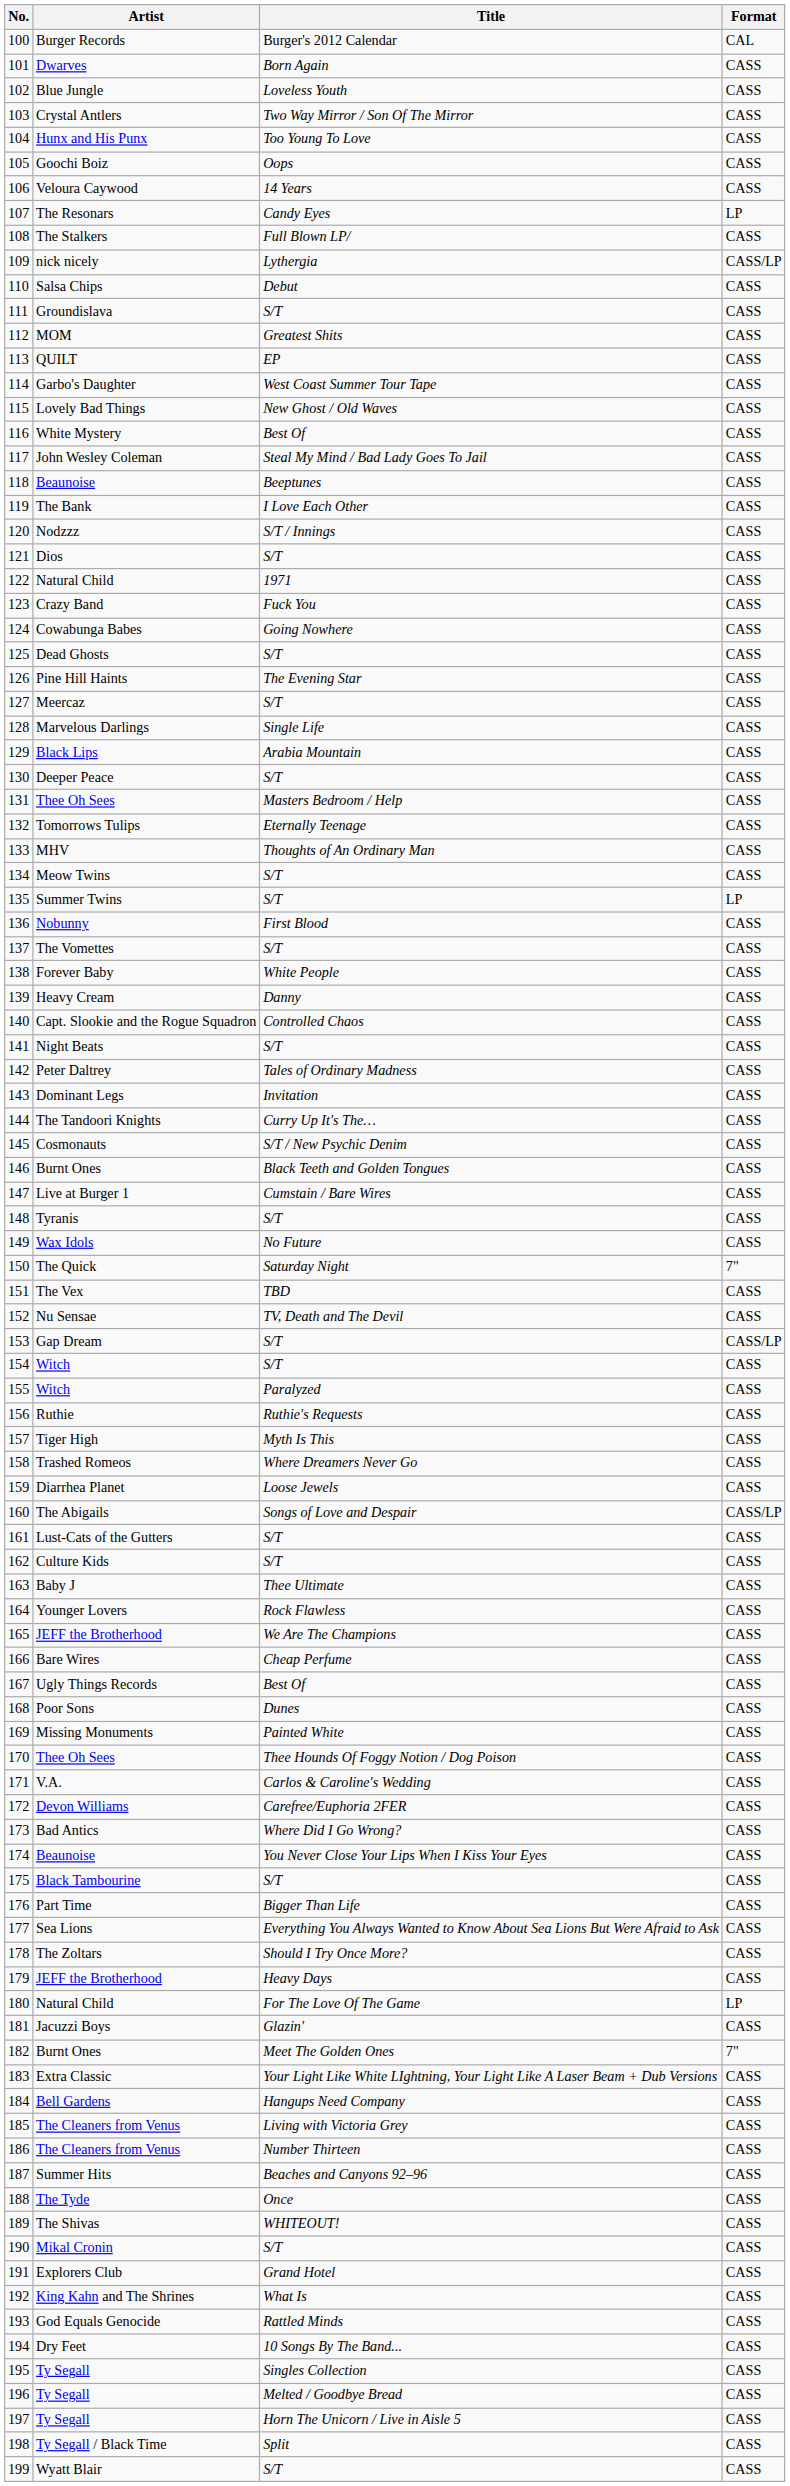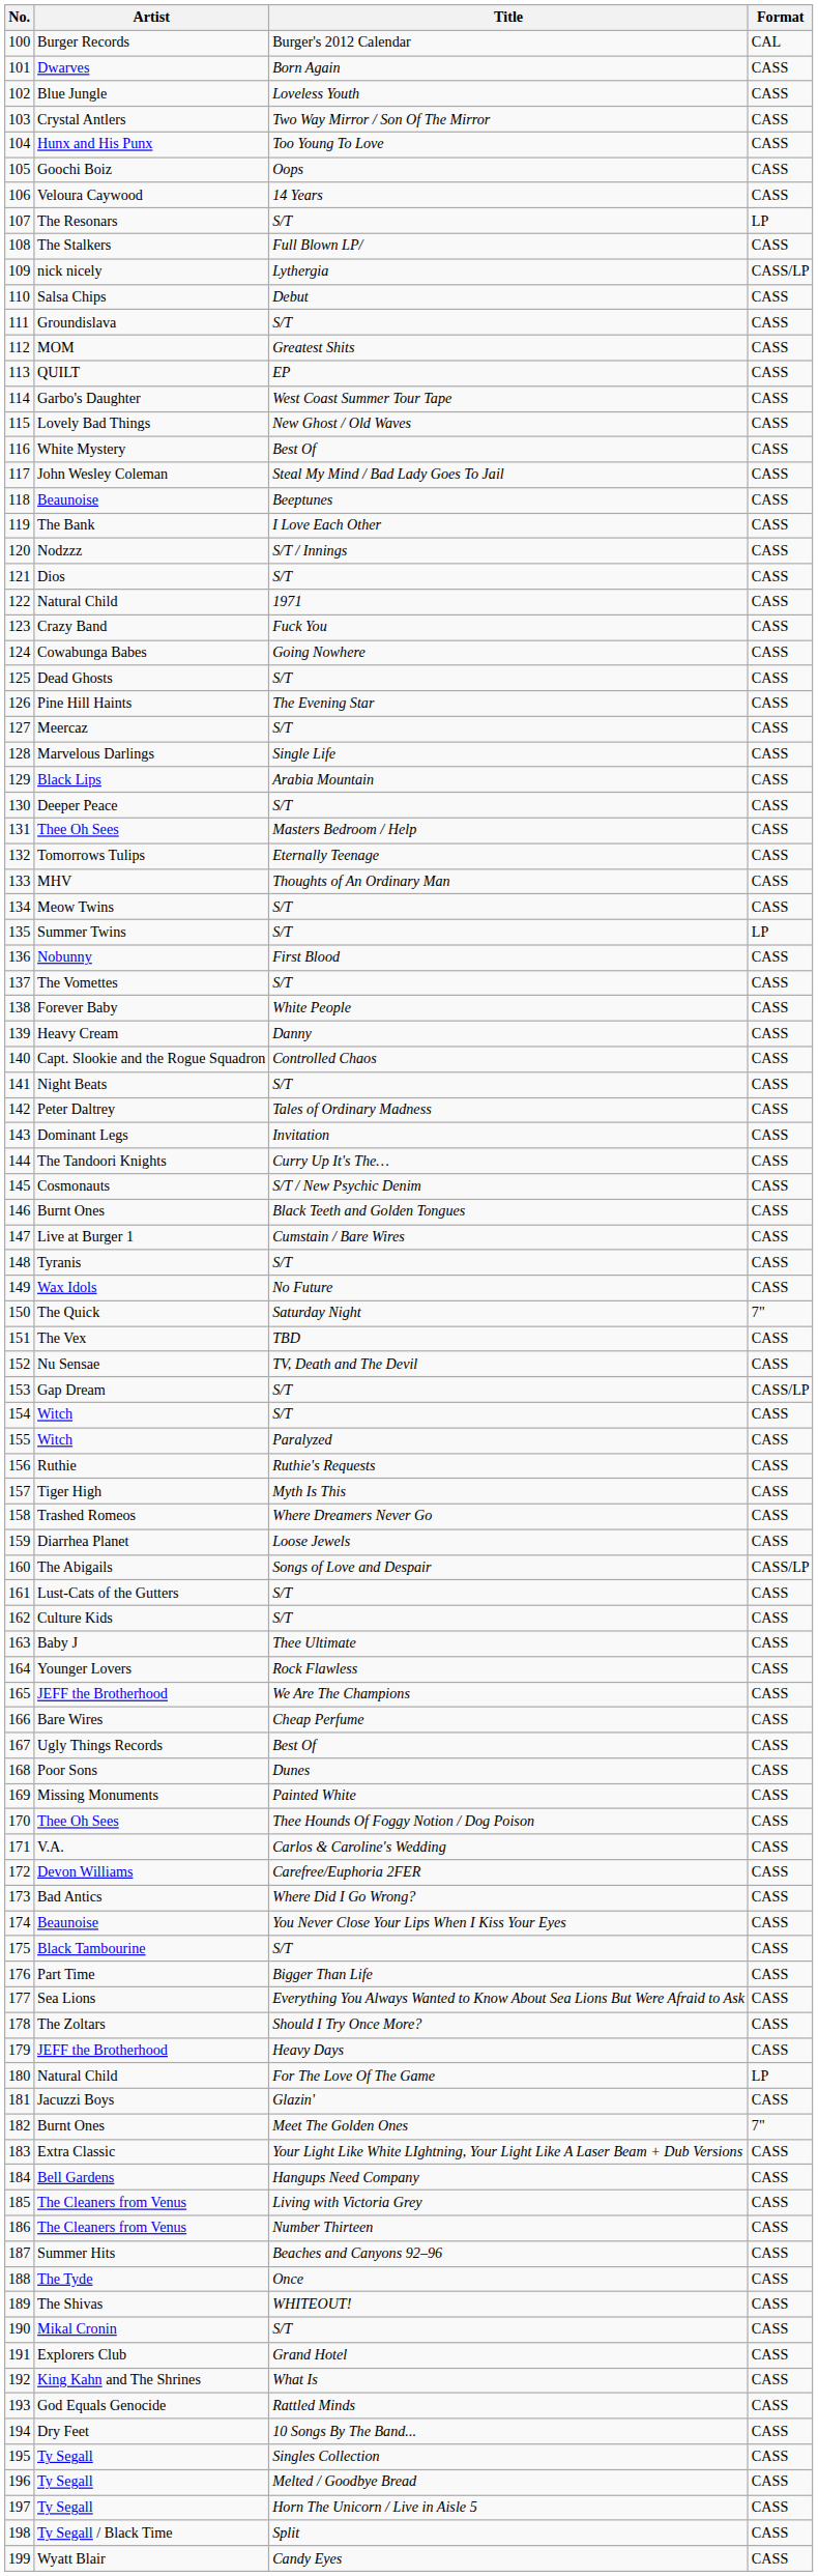 <table class="sortable wikitable" style="font-size:9pt">
 <tr>
 <th>No.</th>
 <th>Artist</th>
 <th>Title</th>
 <th>Format</th>
 </tr>
 <tr>
 <td>100</td>
 <td>Burger Records</td>
 <td>Burger's 2012 Calendar</td>
 <td>CAL</td>
 </tr>
 <tr>
 <td>101</td>
 <td><a href='#'>Dwarves</a></td>
 <td><em>Born Again  </em></td>
 <td>CASS</td>
 </tr>
 <tr>
 <td>102</td>
 <td>Blue Jungle</td>
 <td><em>Loveless Youth  </em></td>
 <td>CASS</td>
 </tr>
 <tr>
 <td>103</td>
 <td>Crystal Antlers</td>
 <td><em>Two Way Mirror / Son Of The Mirror  </em></td>
 <td>CASS</td>
 </tr>
 <tr>
 <td>104</td>
 <td><a href='#'>Hunx and His Punx</a></td>
 <td><em>Too Young To Love  </em></td>
 <td>CASS</td>
 </tr>
 <tr>
 <td>105</td>
 <td>Goochi Boiz</td>
 <td><em>Oops  </em></td>
 <td>CASS</td>
 </tr>
 <tr>
 <td>106</td>
 <td>Veloura Caywood</td>
 <td><em>14 Years  </em></td>
 <td>CASS</td>
 </tr>
 <tr>
 <td>107</td>
 <td>The Resonars</td>
-<td><em>Candy Eyes  </em></td>
+<td><em>S/T </em></td>
 <td>LP</td>
 </tr>
 <tr>
 <td>108</td>
 <td>The Stalkers</td>
 <td><em>Full Blown LP/ </em></td>
 <td>CASS</td>
 </tr>
 <tr>
 <td>109</td>
 <td>nick nicely</td>
 <td><em>Lythergia  </em></td>
 <td>CASS/LP</td>
 </tr>
 <tr>
 <td>110</td>
 <td>Salsa Chips</td>
 <td><em>Debut  </em></td>
 <td>CASS</td>
 </tr>
 <tr>
 <td>111</td>
 <td>Groundislava</td>
 <td><em>S/T  </em></td>
 <td>CASS</td>
 </tr>
 <tr>
 <td>112</td>
 <td>MOM</td>
 <td><em>Greatest Shits  </em></td>
 <td>CASS</td>
 </tr>
 <tr>
 <td>113</td>
 <td>QUILT</td>
 <td><em>EP  </em></td>
 <td>CASS</td>
 </tr>
 <tr>
 <td>114</td>
 <td>Garbo's Daughter</td>
 <td><em>West Coast Summer Tour Tape  </em></td>
 <td>CASS</td>
 </tr>
 <tr>
 <td>115</td>
 <td>Lovely Bad Things</td>
 <td><em>New Ghost / Old Waves  </em></td>
 <td>CASS</td>
 </tr>
 <tr>
 <td>116</td>
 <td>White Mystery</td>
 <td><em>Best Of  </em></td>
 <td>CASS</td>
 </tr>
 <tr>
 <td>117</td>
 <td>John Wesley Coleman</td>
 <td><em>Steal My Mind / Bad Lady Goes To Jail  </em></td>
 <td>CASS</td>
 </tr>
 <tr>
 <td>118</td>
 <td><a href='#'>Beaunoise</a></td>
 <td><em>Beeptunes  </em></td>
 <td>CASS</td>
 </tr>
 <tr>
 <td>119</td>
 <td>The Bank</td>
 <td><em>I Love Each Other  </em></td>
 <td>CASS</td>
 </tr>
 <tr>
 <td>120</td>
 <td>Nodzzz</td>
 <td><em>S/T / Innings  </em></td>
 <td>CASS</td>
 </tr>
 <tr>
 <td>121</td>
 <td>Dios</td>
 <td><em>S/T  </em></td>
 <td>CASS</td>
 </tr>
 <tr>
 <td>122</td>
 <td>Natural Child</td>
 <td><em>1971  </em></td>
 <td>CASS</td>
 </tr>
 <tr>
 <td>123</td>
 <td>Crazy Band</td>
 <td><em>Fuck You  </em></td>
 <td>CASS</td>
 </tr>
 <tr>
 <td>124</td>
 <td>Cowabunga Babes</td>
 <td><em>Going Nowhere  </em></td>
 <td>CASS</td>
 </tr>
 <tr>
 <td>125</td>
 <td>Dead Ghosts</td>
 <td><em>S/T  </em></td>
 <td>CASS</td>
 </tr>
 <tr>
 <td>126</td>
 <td>Pine Hill Haints</td>
 <td><em>The Evening Star  </em></td>
 <td>CASS</td>
 </tr>
 <tr>
 <td>127</td>
 <td>Meercaz</td>
 <td><em>S/T  </em></td>
 <td>CASS</td>
 </tr>
 <tr>
 <td>128</td>
 <td>Marvelous Darlings</td>
 <td><em>Single Life  </em></td>
 <td>CASS</td>
 </tr>
 <tr>
 <td>129</td>
 <td><a href='#'>Black Lips</a></td>
 <td><em>Arabia Mountain  </em></td>
 <td>CASS</td>
 </tr>
 <tr>
 <td>130</td>
 <td>Deeper Peace</td>
 <td><em>S/T  </em></td>
 <td>CASS</td>
 </tr>
 <tr>
 <td>131</td>
 <td><a href='#'>Thee Oh Sees</a></td>
 <td><em>Masters Bedroom / Help  </em></td>
 <td>CASS</td>
 </tr>
 <tr>
 <td>132</td>
 <td>Tomorrows Tulips</td>
 <td><em>Eternally Teenage  </em></td>
 <td>CASS</td>
 </tr>
 <tr>
 <td>133</td>
 <td>MHV</td>
 <td><em>Thoughts of An Ordinary Man  </em></td>
 <td>CASS</td>
 </tr>
 <tr>
 <td>134</td>
 <td>Meow Twins</td>
 <td><em>S/T  </em></td>
 <td>CASS</td>
 </tr>
 <tr>
 <td>135</td>
 <td>Summer Twins</td>
 <td><em>S/T</em></td>
 <td>LP</td>
 </tr>
 <tr>
 <td>136</td>
 <td><a href='#'>Nobunny</a></td>
 <td><em>First Blood  </em></td>
 <td>CASS</td>
 </tr>
 <tr>
 <td>137</td>
 <td>The Vomettes</td>
 <td><em>S/T  </em></td>
 <td>CASS</td>
 </tr>
 <tr>
 <td>138</td>
 <td>Forever Baby</td>
 <td><em>White People  </em></td>
 <td>CASS</td>
 </tr>
 <tr>
 <td>139</td>
 <td>Heavy Cream</td>
 <td><em>Danny  </em></td>
 <td>CASS</td>
 </tr>
 <tr>
 <td>140</td>
 <td>Capt. Slookie and the Rogue Squadron</td>
 <td><em>Controlled Chaos  </em></td>
 <td>CASS</td>
 </tr>
 <tr>
 <td>141</td>
 <td>Night Beats</td>
 <td><em>S/T  </em></td>
 <td>CASS</td>
 </tr>
 <tr>
 <td>142</td>
 <td>Peter Daltrey</td>
 <td><em>Tales of Ordinary Madness  </em></td>
 <td>CASS</td>
 </tr>
 <tr>
 <td>143</td>
 <td>Dominant Legs</td>
 <td><em> Invitation  </em></td>
 <td>CASS</td>
 </tr>
 <tr>
 <td>144</td>
 <td>The Tandoori Knights</td>
 <td><em>Curry Up It's The…  </em></td>
 <td>CASS</td>
 </tr>
 <tr>
 <td>145</td>
 <td>Cosmonauts</td>
 <td><em>S/T / New Psychic Denim  </em></td>
 <td>CASS</td>
 </tr>
 <tr>
 <td>146</td>
 <td>Burnt Ones</td>
 <td><em>Black Teeth and Golden Tongues  </em></td>
 <td>CASS</td>
 </tr>
 <tr>
 <td>147</td>
 <td>Live at Burger 1</td>
 <td><em>Cumstain / Bare Wires  </em></td>
 <td>CASS</td>
 </tr>
 <tr>
 <td>148</td>
 <td>Tyranis</td>
 <td><em>S/T  </em></td>
 <td>CASS</td>
 </tr>
 <tr>
 <td>149</td>
 <td><a href='#'>Wax Idols</a></td>
 <td><em>No Future  </em></td>
 <td>CASS</td>
 </tr>
 <tr>
 <td>150</td>
 <td>The Quick</td>
 <td><em>Saturday Night  </em></td>
 <td>7"</td>
 </tr>
 <tr>
 <td>151</td>
 <td>The Vex</td>
 <td><em>TBD  </em></td>
 <td>CASS</td>
 </tr>
 <tr>
 <td>152</td>
 <td>Nu Sensae</td>
 <td><em>TV, Death and The Devil  </em></td>
 <td>CASS</td>
 </tr>
 <tr>
 <td>153</td>
 <td>Gap Dream</td>
 <td><em>S/T  </em></td>
 <td>CASS/LP</td>
 </tr>
 <tr>
 <td>154</td>
 <td><a href='#'>Witch</a></td>
 <td><em>S/T  </em></td>
 <td>CASS</td>
 </tr>
 <tr>
 <td>155</td>
 <td><a href='#'>Witch</a></td>
 <td><em>Paralyzed  </em></td>
 <td>CASS</td>
 </tr>
 <tr>
 <td>156</td>
 <td>Ruthie</td>
 <td><em>Ruthie's Requests  </em></td>
 <td>CASS</td>
 </tr>
 <tr>
 <td>157</td>
 <td>Tiger High</td>
 <td><em>Myth Is This  </em></td>
 <td>CASS</td>
 </tr>
 <tr>
 <td>158</td>
 <td>Trashed Romeos</td>
 <td><em>Where Dreamers Never Go  </em></td>
 <td>CASS</td>
 </tr>
 <tr>
 <td>159</td>
 <td>Diarrhea Planet</td>
 <td><em>Loose Jewels  </em></td>
 <td>CASS</td>
 </tr>
 <tr>
 <td>160</td>
 <td>The Abigails</td>
 <td><em>Songs of Love and Despair  </em></td>
 <td>CASS/LP</td>
 </tr>
 <tr>
 <td>161</td>
 <td>Lust-Cats of the Gutters</td>
 <td><em>S/T  </em></td>
 <td>CASS</td>
 </tr>
 <tr>
 <td>162</td>
 <td>Culture Kids</td>
 <td><em>S/T  </em></td>
 <td>CASS</td>
 </tr>
 <tr>
 <td>163</td>
 <td>Baby J</td>
 <td><em>Thee Ultimate  </em></td>
 <td>CASS</td>
 </tr>
 <tr>
 <td>164</td>
 <td>Younger Lovers</td>
 <td><em>Rock Flawless  </em></td>
 <td>CASS</td>
 </tr>
 <tr>
 <td>165</td>
 <td><a href='#'>JEFF the Brotherhood</a></td>
 <td><em>We Are The Champions  </em></td>
 <td>CASS</td>
 </tr>
 <tr>
 <td>166</td>
 <td>Bare Wires</td>
 <td><em>Cheap Perfume  </em></td>
 <td>CASS</td>
 </tr>
 <tr>
 <td>167</td>
 <td>Ugly Things Records</td>
 <td><em>Best Of  </em></td>
 <td>CASS</td>
 </tr>
 <tr>
 <td>168</td>
 <td>Poor Sons</td>
 <td><em>Dunes  </em></td>
 <td>CASS</td>
 </tr>
 <tr>
 <td>169</td>
 <td>Missing Monuments</td>
 <td><em>Painted White  </em></td>
 <td>CASS</td>
 </tr>
 <tr>
 <td>170</td>
 <td><a href='#'>Thee Oh Sees</a></td>
 <td><em>Thee Hounds Of Foggy Notion / Dog Poison  </em></td>
 <td>CASS</td>
 </tr>
 <tr>
 <td>171</td>
 <td>V.A.</td>
 <td><em>Carlos & Caroline's Wedding  </em></td>
 <td>CASS</td>
 </tr>
 <tr>
 <td>172</td>
 <td><a href='#'>Devon Williams</a></td>
 <td><em>Carefree/Euphoria 2FER  </em></td>
 <td>CASS</td>
 </tr>
 <tr>
 <td>173</td>
 <td>Bad Antics</td>
 <td><em>Where Did I Go Wrong?  </em></td>
 <td>CASS</td>
 </tr>
 <tr>
 <td>174</td>
 <td><a href='#'>Beaunoise</a></td>
 <td><em>You Never Close Your Lips When I Kiss Your Eyes  </em></td>
 <td>CASS</td>
 </tr>
 <tr>
 <td>175</td>
 <td><a href='#'>Black Tambourine</a></td>
 <td><em>S/T  </em></td>
 <td>CASS</td>
 </tr>
 <tr>
 <td>176</td>
 <td>Part Time</td>
 <td><em>Bigger Than Life </em></td>
 <td>CASS</td>
 </tr>
 <tr>
 <td>177</td>
 <td>Sea Lions</td>
 <td><em>Everything You Always Wanted to Know About Sea Lions But Were Afraid to Ask  </em></td>
 <td>CASS</td>
 </tr>
 <tr>
 <td>178</td>
 <td>The Zoltars</td>
 <td><em>Should I Try Once More?  </em></td>
 <td>CASS</td>
 </tr>
 <tr>
 <td>179</td>
 <td><a href='#'>JEFF the Brotherhood</a></td>
 <td><em>Heavy Days  </em></td>
 <td>CASS</td>
 </tr>
 <tr>
 <td>180</td>
 <td>Natural Child</td>
 <td><em>For The Love Of The Game </em></td>
 <td>LP</td>
 </tr>
 <tr>
 <td>181</td>
 <td>Jacuzzi Boys</td>
 <td><em>Glazin'  </em></td>
 <td>CASS</td>
 </tr>
 <tr>
 <td>182</td>
 <td>Burnt Ones</td>
 <td><em>Meet The Golden Ones </em></td>
 <td>7"</td>
 </tr>
 <tr>
 <td>183</td>
 <td>Extra Classic</td>
 <td><em>Your Light Like White LIghtning, Your Light Like A Laser Beam + Dub Versions  </em></td>
 <td>CASS</td>
 </tr>
 <tr>
 <td>184</td>
 <td><a href='#'>Bell Gardens</a></td>
 <td><em>Hangups Need Company  </em></td>
 <td>CASS</td>
 </tr>
 <tr>
 <td>185</td>
 <td><a href='#'>The Cleaners from Venus</a></td>
 <td><em>Living with Victoria Grey  </em></td>
 <td>CASS</td>
 </tr>
 <tr>
 <td>186</td>
 <td><a href='#'>The Cleaners from Venus</a></td>
 <td><em>Number Thirteen  </em></td>
 <td>CASS</td>
 </tr>
 <tr>
 <td>187</td>
 <td>Summer Hits</td>
 <td><em>Beaches and Canyons 92–96  </em></td>
 <td>CASS</td>
 </tr>
 <tr>
 <td>188</td>
 <td><a href='#'>The Tyde</a></td>
 <td><em>Once  </em></td>
 <td>CASS</td>
 </tr>
 <tr>
 <td>189</td>
 <td>The Shivas</td>
 <td><em>WHITEOUT!  </em></td>
 <td>CASS</td>
 </tr>
 <tr>
 <td>190</td>
 <td><a href='#'>Mikal Cronin</a></td>
 <td><em>S/T  </em></td>
 <td>CASS</td>
 </tr>
 <tr>
 <td>191</td>
 <td>Explorers Club</td>
 <td><em>Grand Hotel  </em></td>
 <td>CASS</td>
 </tr>
 <tr>
 <td>192</td>
 <td><a href='#'>King Kahn</a> and The Shrines</td>
 <td><em>What Is  </em></td>
 <td>CASS</td>
 </tr>
 <tr>
 <td>193</td>
 <td>God Equals Genocide</td>
 <td><em>Rattled Minds  </em></td>
 <td>CASS</td>
 </tr>
 <tr>
 <td>194</td>
 <td>Dry Feet</td>
 <td><em>10 Songs By The Band...  </em></td>
 <td>CASS</td>
 </tr>
 <tr>
 <td>195</td>
 <td><a href='#'>Ty Segall</a></td>
 <td><em>Singles Collection  </em></td>
 <td>CASS</td>
 </tr>
 <tr>
 <td>196</td>
 <td><a href='#'>Ty Segall</a></td>
 <td><em>Melted / Goodbye Bread  </em></td>
 <td>CASS</td>
 </tr>
 <tr>
 <td>197</td>
 <td><a href='#'>Ty Segall</a></td>
 <td><em>Horn The Unicorn / Live in Aisle 5  </em></td>
 <td>CASS</td>
 </tr>
 <tr>
 <td>198</td>
 <td><a href='#'>Ty Segall</a> / Black Time</td>
 <td><em>Split  </em></td>
 <td>CASS</td>
 </tr>
 <tr>
 <td>199</td>
 <td>Wyatt Blair</td>
-<td><em>S/T </em></td>
+<td><em>Candy Eyes  </em></td>
 <td>CASS</td>
 </tr>
 </table>
